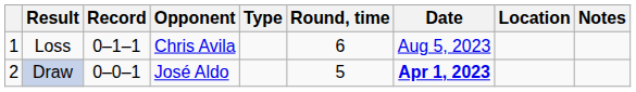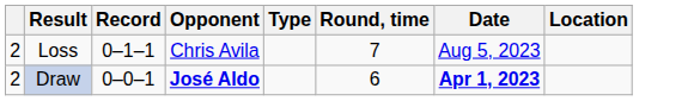 <table class="wikitable" style="text-align:center">
 <tr>
 <th></th>
 <th>Result</th>
 <th>Record</th>
 <th>Opponent</th>
 <th>Type</th>
 <th>Round, time</th>
 <th>Date</th>
 <th>Location</th>
-<th>Notes</th>
 </tr>
 <tr>
-<td>1</td>
+<td>2</td>
 <td>Loss</td>
 <td>0–1–1</td>
 <td><a href='#'>Chris Avila</a></td>
 <td></td>
-<td>6</td>
+<td>7</td>
 <td><a href='#'>Aug 5, 2023</a></td>
 <td style="text-align:left;"></td>
-<td></td>
 </tr>
 <tr>
 <td>2</td>
 <td style="background:#c5d2ea; color:black; vertical-align:middle; text-align:center; " class="table-draw">Draw</td>
 <td>0–0–1</td>
-<td style="text-align:left;"><a href='#'>José Aldo</a></td>
+<td style="text-align:left;"><strong><a href='#'>José Aldo</a></strong></td>
 <td></td>
-<td>5</td>
+<td>6</td>
 <td><strong><a href='#'>Apr 1, 2023</a></strong></td>
 <td style="text-align:left;"></td>
-<td></td>
 </tr>
 </table>
